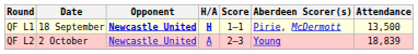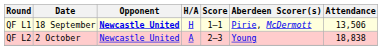 <table class="wikitable" style="text-align:center">
 <tr>
 <th>Round</th>
 <th>Date</th>
 <th>Opponent</th>
 <th>H/A</th>
 <th>Score</th>
 <th>Aberdeen Scorer(s)</th>
 <th>Attendance</th>
 </tr>
 <tr bgcolor=#FFFFDD>
 <td>QF L1</td>
 <td align=left>18 September</td>
 <td align=left><strong><a href='#'>Newcastle United</a></strong></td>
-<td><strong><a href='#'>H</a></strong></td>
+<td><a href='#'>H</a></td>
 <td>1–1</td>
 <td align=left><a href='#'>Pirie</a>, <em><a href='#'>McDermott</a></em></td>
-<td>13,500</td>
+<td>13,506</td>
 </tr>
 <tr bgcolor=#FFCCCC>
 <td>QF L2</td>
 <td align=left>2 October</td>
 <td align=left><a href='#'>Newcastle United</a></td>
 <td><a href='#'>A</a></td>
 <td>2–3</td>
 <td align=left><a href='#'>Young</a></td>
-<td>18,839</td>
+<td>18,838</td>
 </tr>
 <tr>
 </tr>
 </table>
